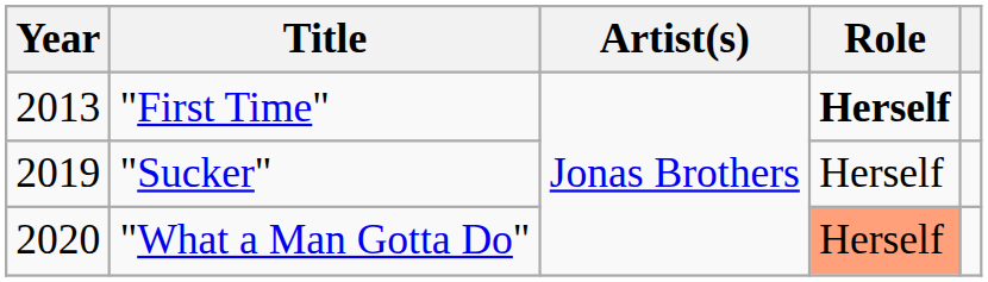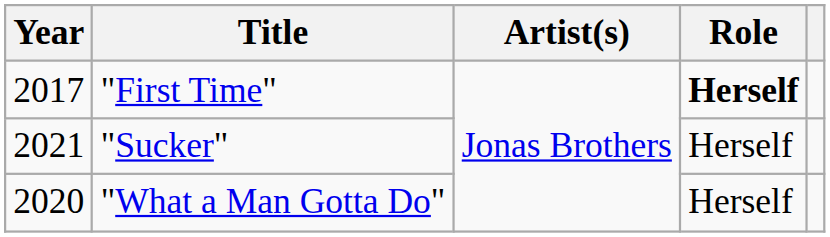 <table class="wikitable sortable">
 <tr>
 <th>Year</th>
 <th>Title</th>
 <th>Artist(s)</th>
 <th>Role</th>
 <th class="unsortable"></th>
 </tr>
 <tr>
-<td>2013</td>
+<td>2017</td>
 <td>"<a href='#'>First Time</a>"</td>
 <td rowspan="3"><a href='#'>Jonas Brothers</a></td>
 <td><strong>Herself</strong></td>
 <td></td>
 </tr>
 <tr>
-<td>2019</td>
+<td>2021</td>
 <td>"<a href='#'>Sucker</a>"</td>
 <td>Herself</td>
 <td></td>
 </tr>
 <tr>
 <td>2020</td>
 <td>"<a href='#'>What a Man Gotta Do</a>"</td>
-<td style="background: lightsalmon;">Herself</td>
+<td>Herself</td>
 <td></td>
 </tr>
 </table>
